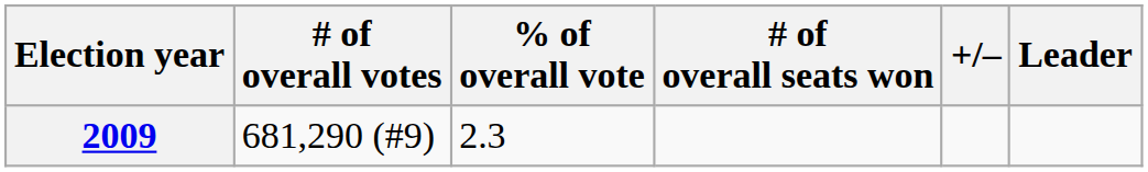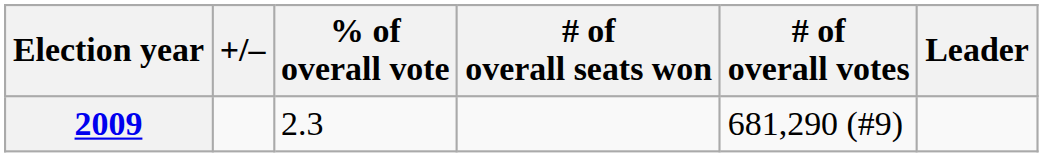 <table class=wikitable>
 <tr>
 <th>Election year</th>
-<th># of<br>overall votes</th>
+<th>+/–</th>
 <th>% of<br>overall vote</th>
 <th># of<br>overall seats won</th>
-<th>+/–</th>
+<th># of<br>overall votes</th>
 <th>Leader</th>
 </tr>
 <tr>
 <th><a href='#'>2009</a></th>
-<td>681,290 (#9)</td>
+<td></td>
 <td>2.3</td>
 <td></td>
-<td></td>
+<td>681,290 (#9)</td>
 <td></td>
 </tr>
 </table>
